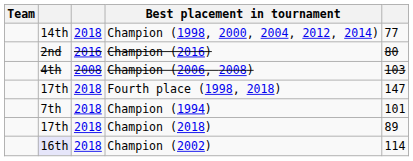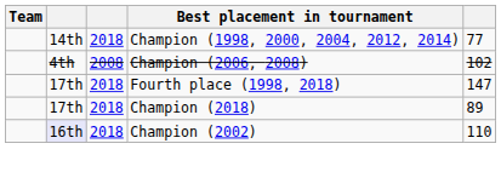 <table class="wikitable sortable">
 <tr>
 <th>Team</th>
 <th></th>
 <th></th>
 <th>Best placement in tournament</th>
 <th></th>
 </tr>
 <tr>
 <td></td>
 <td>14th</td>
 <td><a href='#'>2018</a></td>
 <td>Champion (<a href='#'>1998</a>, <a href='#'>2000</a>, <a href='#'>2004</a>, <a href='#'>2012</a>, <a href='#'>2014</a>)</td>
 <td>77</td>
 </tr>
 <tr>
 <td><s></s></td>
-<td><s>2nd</s></td>
-<td><s><a href='#'>2016</a></s></td>
-<td><s>Champion (<a href='#'>2016</a>)</s></td>
-<td><s>80</s></td>
-</tr>
-<tr>
-<td><s></s></td>
 <td><s>4th</s></td>
 <td><s><a href='#'>2008</a></s></td>
 <td><s>Champion (<a href='#'>2006</a>, <a href='#'>2008</a>)</s></td>
-<td><s>103</s></td>
+<td><s>102</s></td>
 </tr>
 <tr>
 <td></td>
 <td>17th</td>
 <td><a href='#'>2018</a></td>
 <td>Fourth place (<a href='#'>1998</a>, <a href='#'>2018</a>)</td>
 <td>147</td>
-</tr>
-<tr>
-<td></td>
-<td>7th</td>
-<td><a href='#'>2018</a></td>
-<td>Champion (<a href='#'>1994</a>)</td>
-<td>101</td>
 </tr>
 <tr>
 <td></td>
 <td>17th</td>
 <td><a href='#'>2018</a></td>
 <td>Champion (<a href='#'>2018</a>)</td>
 <td>89</td>
 </tr>
 <tr>
 <td></td>
 <td style="background: lavender;">16th</td>
 <td><a href='#'>2018</a></td>
 <td>Champion (<a href='#'>2002</a>)</td>
-<td>114</td>
+<td>110</td>
 </tr>
 </table>
